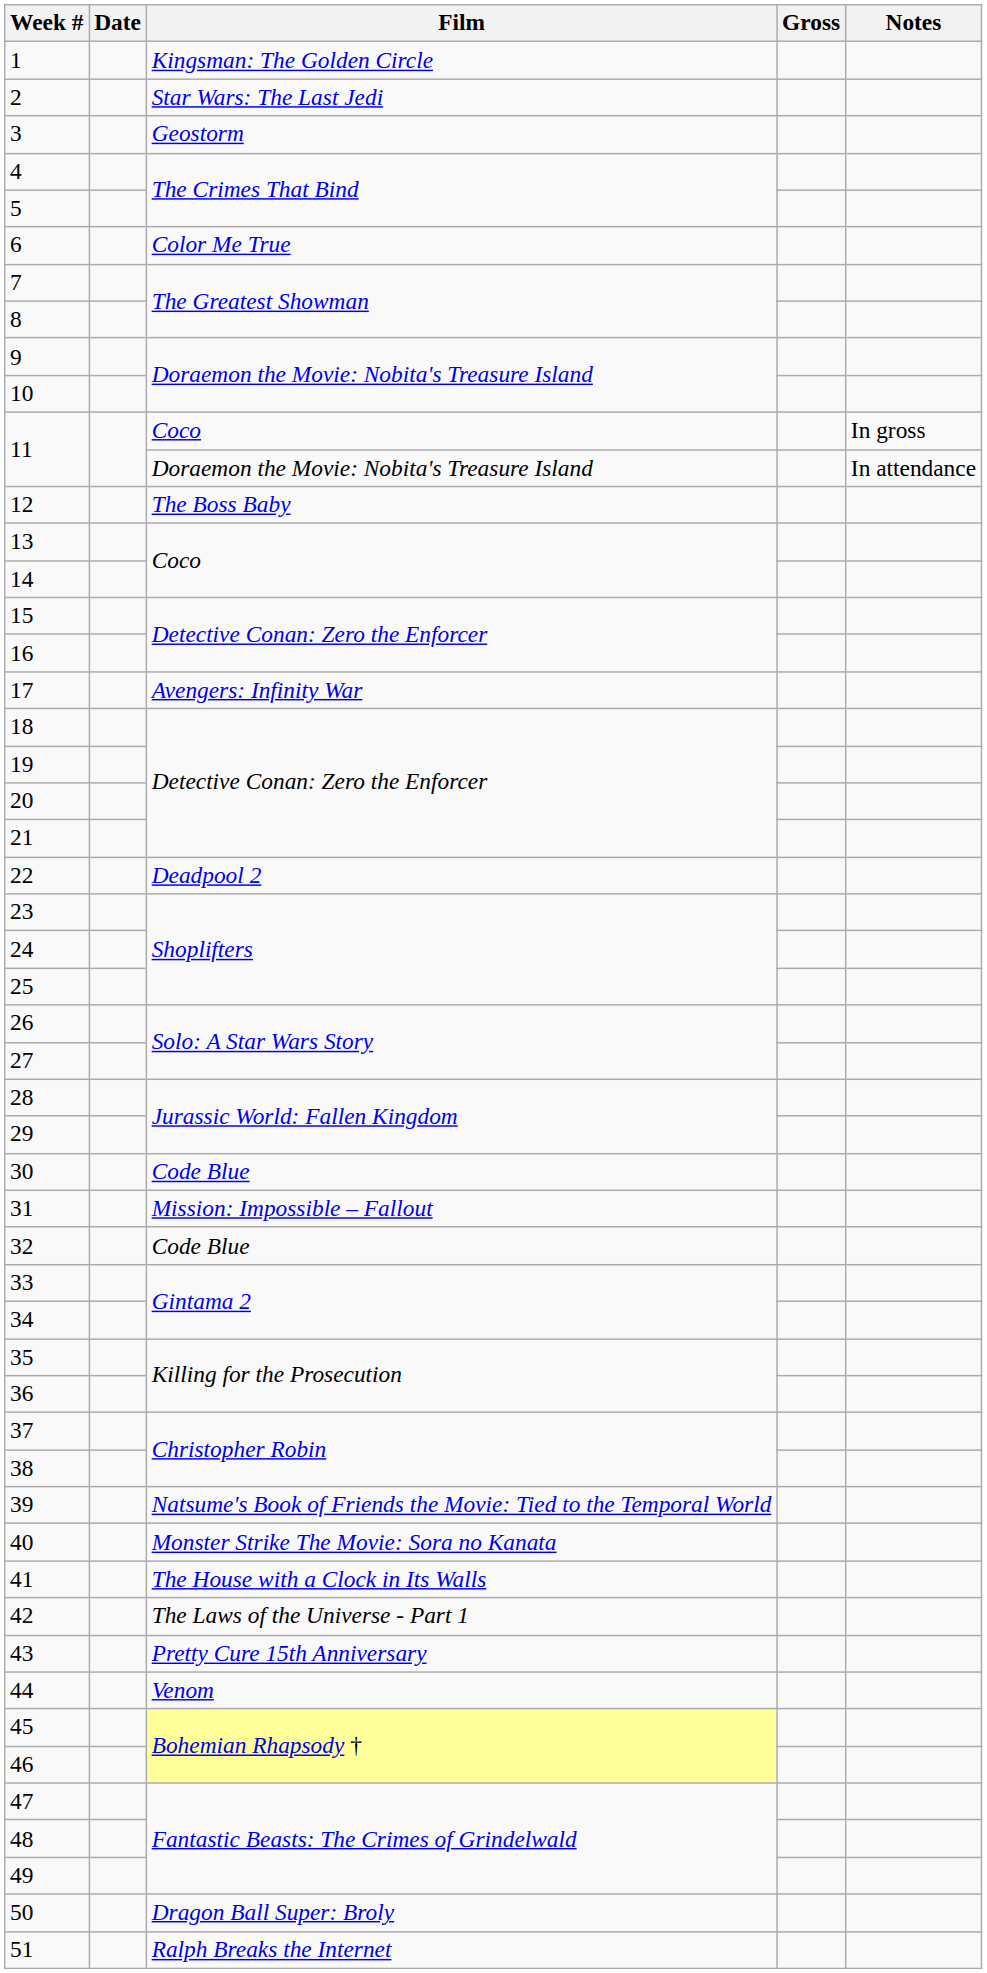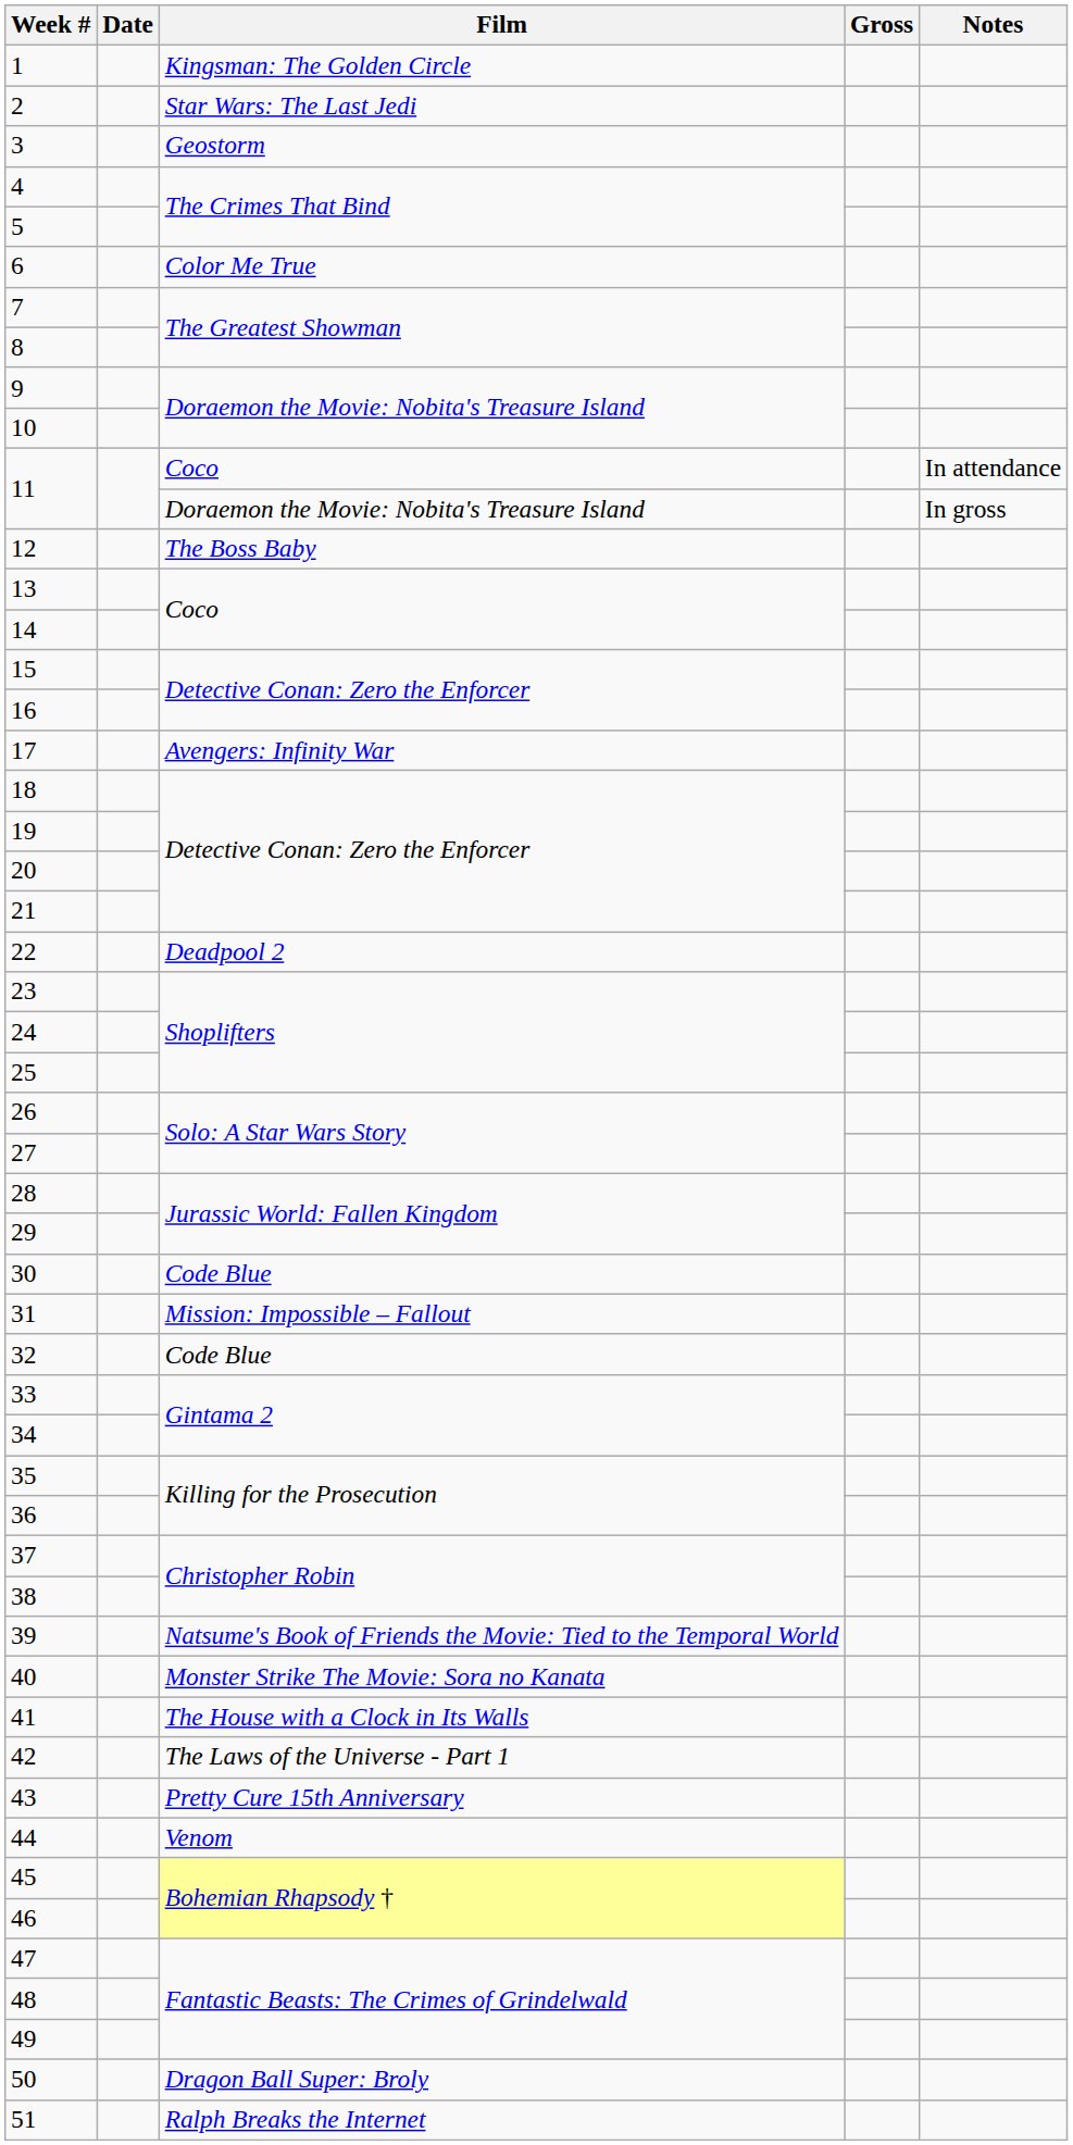 <table class="wikitable sortable">
 <tr>
 <th>Week #</th>
 <th>Date</th>
 <th>Film</th>
 <th>Gross</th>
 <th>Notes<br></th>
 </tr>
 <tr>
 <td>1</td>
 <td></td>
 <td><em><a href='#'>Kingsman: The Golden Circle</a></em></td>
 <td></td>
 <td></td>
 </tr>
 <tr>
 <td>2</td>
 <td></td>
 <td><em><a href='#'>Star Wars: The Last Jedi</a></em></td>
 <td></td>
 <td></td>
 </tr>
 <tr>
 <td>3</td>
 <td></td>
 <td><em><a href='#'>Geostorm</a></em></td>
 <td></td>
 <td></td>
 </tr>
 <tr>
 <td>4</td>
 <td></td>
 <td rowspan="2"><em><a href='#'>The Crimes That Bind</a></em></td>
 <td></td>
 <td></td>
 </tr>
 <tr>
 <td>5</td>
 <td></td>
 <td></td>
 <td></td>
 </tr>
 <tr>
 <td>6</td>
 <td></td>
 <td><em><a href='#'>Color Me True</a></em></td>
 <td></td>
 <td></td>
 </tr>
 <tr>
 <td>7</td>
 <td></td>
 <td rowspan="2"><em><a href='#'>The Greatest Showman</a></em></td>
 <td></td>
 <td></td>
 </tr>
 <tr>
 <td>8</td>
 <td></td>
 <td></td>
 <td></td>
 </tr>
 <tr>
 <td>9</td>
 <td></td>
 <td rowspan="2"><em><a href='#'>Doraemon the Movie: Nobita's Treasure Island</a></em></td>
 <td></td>
 <td></td>
 </tr>
 <tr>
 <td>10</td>
 <td></td>
 <td></td>
 <td></td>
 </tr>
 <tr>
 <td rowspan="2">11</td>
 <td rowspan="2"></td>
 <td><em><a href='#'>Coco</a></em></td>
 <td></td>
-<td>In gross</td>
+<td>In attendance</td>
 </tr>
 <tr>
 <td><em>Doraemon the Movie: Nobita's Treasure Island</em></td>
 <td></td>
-<td>In attendance</td>
+<td>In gross</td>
 </tr>
 <tr>
 <td>12</td>
 <td></td>
 <td><em><a href='#'>The Boss Baby</a></em></td>
 <td></td>
 <td></td>
 </tr>
 <tr>
 <td>13</td>
 <td></td>
 <td rowspan="2"><em>Coco</em></td>
 <td></td>
 <td></td>
 </tr>
 <tr>
 <td>14</td>
 <td></td>
 <td></td>
 <td></td>
 </tr>
 <tr>
 <td>15</td>
 <td></td>
 <td rowspan="2"><em><a href='#'>Detective Conan: Zero the Enforcer</a></em></td>
 <td></td>
 <td></td>
 </tr>
 <tr>
 <td>16</td>
 <td></td>
 <td></td>
 <td></td>
 </tr>
 <tr>
 <td>17</td>
 <td></td>
 <td><em><a href='#'>Avengers: Infinity War</a></em></td>
 <td></td>
 <td></td>
 </tr>
 <tr>
 <td>18</td>
 <td></td>
 <td rowspan="4"><em>Detective Conan: Zero the Enforcer</em></td>
 <td></td>
 <td></td>
 </tr>
 <tr>
 <td>19</td>
 <td></td>
 <td></td>
 <td></td>
 </tr>
 <tr>
 <td>20</td>
 <td></td>
 <td></td>
 <td></td>
 </tr>
 <tr>
 <td>21</td>
 <td></td>
 <td></td>
 <td></td>
 </tr>
 <tr>
 <td>22</td>
 <td></td>
 <td><em><a href='#'>Deadpool 2</a></em></td>
 <td></td>
 <td></td>
 </tr>
 <tr>
 <td>23</td>
 <td></td>
 <td rowspan="3"><em><a href='#'>Shoplifters</a></em></td>
 <td></td>
 <td></td>
 </tr>
 <tr>
 <td>24</td>
 <td></td>
 <td></td>
 <td></td>
 </tr>
 <tr>
 <td>25</td>
 <td></td>
 <td></td>
 <td></td>
 </tr>
 <tr>
 <td>26</td>
 <td></td>
 <td rowspan="2"><em><a href='#'>Solo: A Star Wars Story</a></em></td>
 <td></td>
 <td></td>
 </tr>
 <tr>
 <td>27</td>
 <td></td>
 <td></td>
 <td></td>
 </tr>
 <tr>
 <td>28</td>
 <td></td>
 <td rowspan="2"><em><a href='#'>Jurassic World: Fallen Kingdom</a></em></td>
 <td></td>
 <td></td>
 </tr>
 <tr>
 <td>29</td>
 <td></td>
 <td></td>
 <td></td>
 </tr>
 <tr>
 <td>30</td>
 <td></td>
 <td><em><a href='#'>Code Blue</a></em></td>
 <td></td>
 <td></td>
 </tr>
 <tr>
 <td>31</td>
 <td></td>
 <td><em><a href='#'>Mission: Impossible – Fallout</a></em></td>
 <td></td>
 <td></td>
 </tr>
 <tr>
 <td>32</td>
 <td></td>
 <td><em>Code Blue</em></td>
 <td></td>
 <td></td>
 </tr>
 <tr>
 <td>33</td>
 <td></td>
 <td rowspan="2"><em><a href='#'>Gintama 2</a></em></td>
 <td></td>
 <td></td>
 </tr>
 <tr>
 <td>34</td>
 <td></td>
 <td></td>
 <td></td>
 </tr>
 <tr>
 <td>35</td>
 <td></td>
 <td rowspan="2"><em>Killing for the Prosecution</em></td>
 <td></td>
 <td></td>
 </tr>
 <tr>
 <td>36</td>
 <td></td>
 <td></td>
 <td></td>
 </tr>
 <tr>
 <td>37</td>
 <td></td>
 <td rowspan="2"><em><a href='#'>Christopher Robin</a></em></td>
 <td></td>
 <td></td>
 </tr>
 <tr>
 <td>38</td>
 <td></td>
 <td></td>
 <td></td>
 </tr>
 <tr>
 <td>39</td>
 <td></td>
 <td><em><a href='#'>Natsume's Book of Friends the Movie: Tied to the Temporal World</a></em></td>
 <td></td>
 <td></td>
 </tr>
 <tr>
 <td>40</td>
 <td></td>
 <td><em><a href='#'>Monster Strike The Movie: Sora no Kanata</a></em></td>
 <td></td>
 <td></td>
 </tr>
 <tr>
 <td>41</td>
 <td></td>
 <td><em><a href='#'>The House with a Clock in Its Walls</a></em></td>
 <td></td>
 <td></td>
 </tr>
 <tr>
 <td>42</td>
 <td></td>
 <td><em>The Laws of the Universe - Part 1</em></td>
 <td></td>
 <td></td>
 </tr>
 <tr>
 <td>43</td>
 <td></td>
 <td><em><a href='#'>Pretty Cure 15th Anniversary</a></em></td>
 <td></td>
 <td></td>
 </tr>
 <tr>
 <td>44</td>
 <td></td>
 <td><em><a href='#'>Venom</a></em></td>
 <td></td>
 <td></td>
 </tr>
 <tr>
 <td>45</td>
 <td></td>
 <td rowspan="2" style="background-color:#FFFF99"><em><a href='#'>Bohemian Rhapsody</a></em> †</td>
 <td></td>
 <td></td>
 </tr>
 <tr>
 <td>46</td>
 <td></td>
 <td></td>
 <td></td>
 </tr>
 <tr>
 <td>47</td>
 <td></td>
 <td rowspan="3"><em><a href='#'>Fantastic Beasts: The Crimes of Grindelwald</a></em></td>
 <td></td>
 <td></td>
 </tr>
 <tr>
 <td>48</td>
 <td></td>
 <td></td>
 <td></td>
 </tr>
 <tr>
 <td>49</td>
 <td></td>
 <td></td>
 <td></td>
 </tr>
 <tr>
 <td>50</td>
 <td></td>
 <td><em><a href='#'>Dragon Ball Super: Broly</a></em></td>
 <td></td>
 <td></td>
 </tr>
 <tr>
 <td>51</td>
 <td></td>
 <td><em><a href='#'>Ralph Breaks the Internet</a></em></td>
 <td></td>
 <td></td>
 </tr>
 </table>
